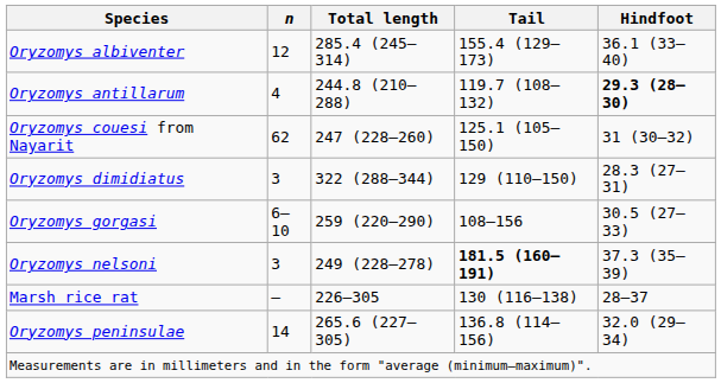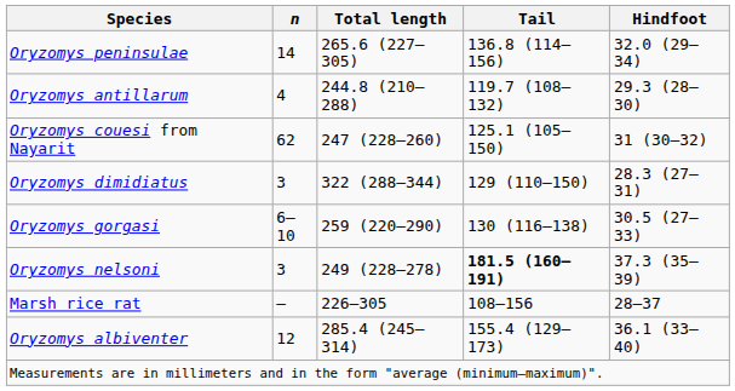 <table class="wikitable" style="float: right; margin-left: 0.5em; margin-top: 0em">
 <tr>
 <th>Species</th>
 <th><em>n</em></th>
 <th>Total length</th>
 <th>Tail</th>
 <th>Hindfoot</th>
 </tr>
 <tr>
-<td><em><a href='#'>Oryzomys albiventer</a></em></td>
-<td>12</td>
-<td>285.4 (245–314)</td>
-<td>155.4 (129–173)</td>
-<td>36.1 (33–40)</td>
+<td><em><a href='#'>Oryzomys peninsulae</a></em></td>
+<td>14</td>
+<td>265.6 (227–305)</td>
+<td>136.8 (114–156)</td>
+<td>32.0 (29–34)</td>
 </tr>
 <tr>
 <td><em><a href='#'>Oryzomys antillarum</a></em></td>
 <td>4</td>
 <td>244.8 (210–288)</td>
 <td>119.7 (108–132)</td>
-<td><strong>29.3 (28–30)</strong></td>
+<td>29.3 (28–30)</td>
 </tr>
 <tr>
 <td><em><a href='#'>Oryzomys couesi</a></em> from <a href='#'>Nayarit</a></td>
 <td>62</td>
 <td>247 (228–260)</td>
 <td>125.1 (105–150)</td>
 <td>31 (30–32)</td>
 </tr>
 <tr>
 <td><em><a href='#'>Oryzomys dimidiatus</a></em></td>
 <td>3</td>
 <td>322 (288–344)</td>
 <td>129 (110–150)</td>
 <td>28.3 (27–31)</td>
 </tr>
 <tr>
 <td><em><a href='#'>Oryzomys gorgasi</a></em></td>
 <td>6–10</td>
 <td>259 (220–290)</td>
-<td>108–156</td>
+<td>130 (116–138)</td>
 <td>30.5 (27–33)</td>
 </tr>
 <tr>
 <td><em><a href='#'>Oryzomys nelsoni</a></em></td>
 <td>3</td>
 <td>249 (228–278)</td>
 <td><strong>181.5 (160–191)</strong></td>
 <td>37.3 (35–39)</td>
 </tr>
 <tr>
 <td><a href='#'>Marsh rice rat</a></td>
 <td>–</td>
 <td>226–305</td>
-<td>130 (116–138)</td>
+<td>108–156</td>
 <td>28–37</td>
 </tr>
 <tr>
-<td><em><a href='#'>Oryzomys peninsulae</a></em></td>
-<td>14</td>
-<td>265.6 (227–305)</td>
-<td>136.8 (114–156)</td>
-<td>32.0 (29–34)</td>
+<td><em><a href='#'>Oryzomys albiventer</a></em></td>
+<td>12</td>
+<td>285.4 (245–314)</td>
+<td>155.4 (129–173)</td>
+<td>36.1 (33–40)</td>
 </tr>
 <tr>
 <td colspan="5"><small>Measurements are in millimeters and in the form "average (minimum–maximum)".</small></td>
 </tr>
 </table>
